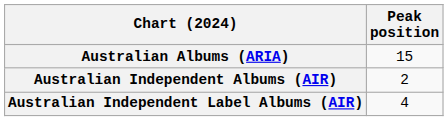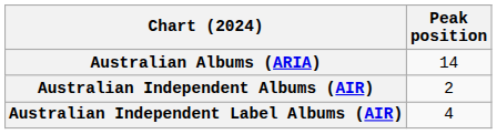 <table class="wikitable sortable plainrowheaders" style="text-align:center">
 <tr>
 <th scope="col">Chart (2024)</th>
 <th scope="col">Peak<br>position</th>
 </tr>
 <tr>
 <th scope="row">Australian Albums (<a href='#'>ARIA</a>)</th>
-<td>15</td>
+<td>14</td>
 </tr>
 <tr>
 <th scope="row">Australian Independent Albums (<a href='#'>AIR</a>)</th>
 <td>2</td>
 </tr>
 <tr>
 <th scope="row">Australian Independent Label Albums (<a href='#'>AIR</a>)</th>
 <td>4</td>
 </tr>
 </table>
